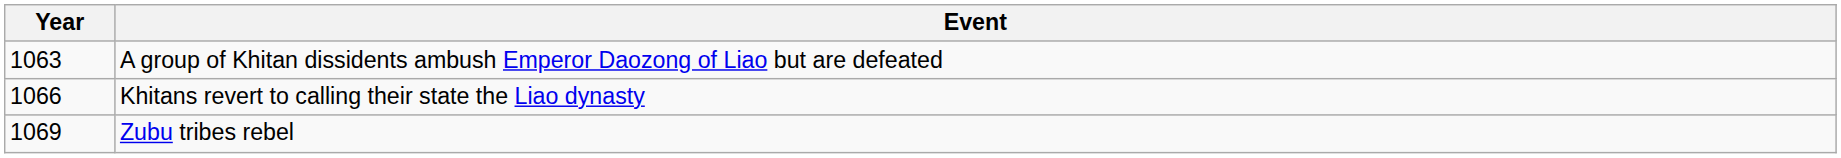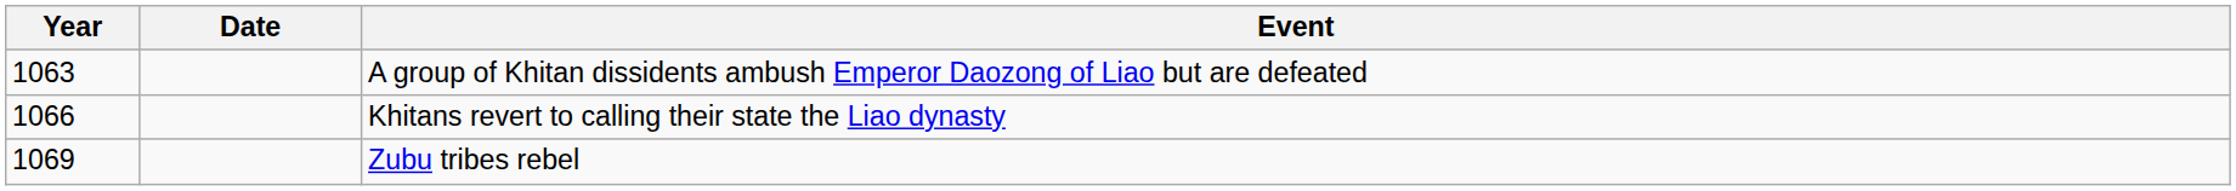 <table class="wikitable" width="100%">
 <tr>
 <th style="width:6%">Year</th>
+<th style="width:10%">Date</th>
 <th>Event</th>
 </tr>
 <tr>
 <td>1063</td>
+<td></td>
 <td>A group of Khitan dissidents ambush <a href='#'>Emperor Daozong of Liao</a> but are defeated</td>
 </tr>
 <tr>
 <td>1066</td>
+<td></td>
 <td>Khitans revert to calling their state the <a href='#'>Liao dynasty</a></td>
 </tr>
 <tr>
 <td>1069</td>
+<td></td>
 <td><a href='#'>Zubu</a> tribes rebel</td>
 </tr>
 </table>
